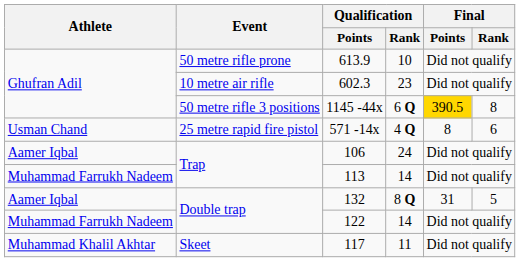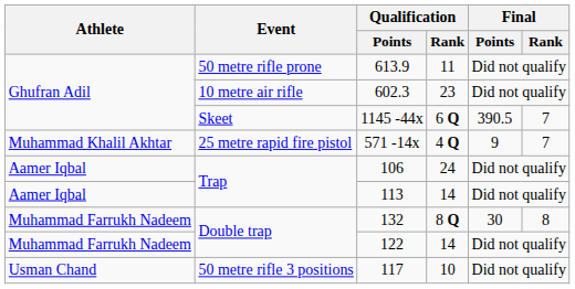 <table class="wikitable" style="font-size:90%">
 <tr>
 <th rowspan=2>Athlete</th>
 <th rowspan=2>Event</th>
 <th colspan=2>Qualification</th>
 <th colspan=2>Final</th>
 </tr>
 <tr style="font-size:95%">
 <th>Points</th>
 <th>Rank</th>
 <th>Points</th>
 <th>Rank</th>
 </tr>
 <tr align=center>
 <td align=left rowspan=3><a href='#'>Ghufran Adil</a></td>
 <td align=left><a href='#'>50 metre rifle prone</a></td>
 <td>613.9</td>
-<td>10</td>
+<td>11</td>
 <td colspan=2>Did not qualify</td>
 </tr>
 <tr align=center>
 <td align=left><a href='#'>10 metre air rifle</a></td>
 <td>602.3</td>
 <td>23</td>
 <td colspan=2>Did not qualify</td>
 </tr>
 <tr align=center>
-<td align=left><a href='#'>50 metre rifle 3 positions</a></td>
+<td align=left><a href='#'>Skeet</a></td>
 <td>1145 -44x</td>
 <td>6 <strong>Q</strong></td>
-<td style="background: gold;">390.5</td>
-<td>8</td>
+<td>390.5</td>
+<td>7</td>
 </tr>
 <tr align=center>
-<td align=left><a href='#'>Usman Chand</a></td>
+<td align=left><a href='#'>Muhammad Khalil Akhtar</a></td>
 <td align=left><a href='#'>25 metre rapid fire pistol</a></td>
 <td>571 -14x</td>
 <td>4 <strong>Q</strong></td>
-<td>8</td>
-<td>6</td>
+<td>9</td>
+<td>7</td>
 </tr>
 <tr align=center>
 <td align=left><a href='#'>Aamer Iqbal</a></td>
 <td align=left rowspan=2><a href='#'>Trap</a></td>
 <td>106</td>
 <td>24</td>
 <td colspan=2>Did not qualify</td>
 </tr>
 <tr align=center>
-<td align=left><a href='#'>Muhammad Farrukh Nadeem</a></td>
+<td align=left><a href='#'>Aamer Iqbal</a></td>
 <td>113</td>
 <td>14</td>
 <td colspan=2>Did not qualify</td>
 </tr>
 <tr align=center>
-<td align=left><a href='#'>Aamer Iqbal</a></td>
+<td align=left><a href='#'>Muhammad Farrukh Nadeem</a></td>
 <td align=left rowspan=2><a href='#'>Double trap</a></td>
 <td>132</td>
 <td>8 <strong>Q</strong></td>
-<td>31</td>
-<td>5</td>
+<td>30</td>
+<td>8</td>
 </tr>
 <tr align=center>
 <td align=left><a href='#'>Muhammad Farrukh Nadeem</a></td>
 <td>122</td>
 <td>14</td>
 <td colspan=2>Did not qualify</td>
 </tr>
 <tr align=center>
-<td align=left><a href='#'>Muhammad Khalil Akhtar</a></td>
-<td align=left><a href='#'>Skeet</a></td>
+<td align=left><a href='#'>Usman Chand</a></td>
+<td align=left><a href='#'>50 metre rifle 3 positions</a></td>
 <td>117</td>
-<td>11</td>
+<td>10</td>
 <td colspan=2>Did not qualify</td>
 </tr>
 </table>
